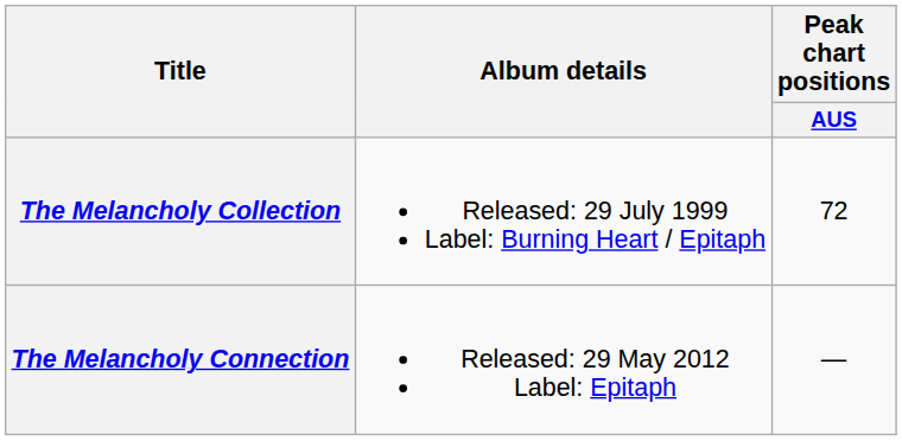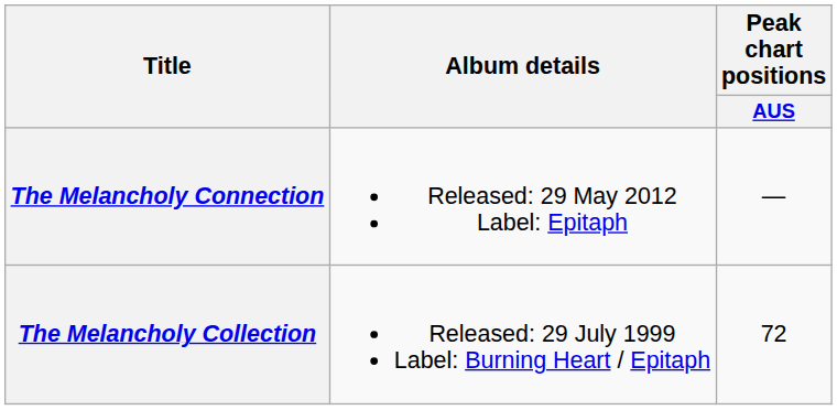 <table class="wikitable plainrowheaders" style="text-align:center">
 <tr>
 <th rowspan="2">Title</th>
 <th rowspan="2">Album details</th>
 <th colspan="1">Peak chart positions</th>
 </tr>
 <tr>
 <th scope="col" style="width:3em;font-size:85%;"><a href='#'>AUS</a><br></th>
 </tr>
 <tr>
+<th scope="row"><em><a href='#'>The Melancholy Connection</a></em></th>
+<td><br><ul><li>Released: 29 May 2012</li><li>Label: <a href='#'>Epitaph</a></li></ul></td>
+<td>—</td>
+</tr>
+<tr>
 <th scope="row"><em><a href='#'>The Melancholy Collection</a></em></th>
 <td><br><ul><li>Released: 29 July 1999</li><li>Label: <a href='#'>Burning Heart</a> / <a href='#'>Epitaph</a></li></ul></td>
 <td>72</td>
 </tr>
-<tr>
-<th scope="row"><em><a href='#'>The Melancholy Connection</a></em></th>
-<td><br><ul><li>Released: 29 May 2012</li><li>Label: <a href='#'>Epitaph</a></li></ul></td>
-<td>—</td>
-</tr>
 </table>
